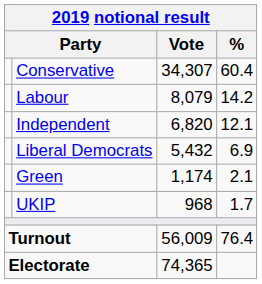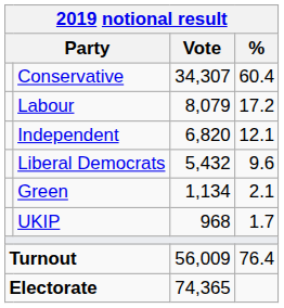 <table class="wikitable">
 <tr>
 <th colspan="4"><a href='#'>2019</a> <a href='#'>notional result</a></th>
 </tr>
 <tr>
 <th bgcolor="#DDDDFF" width="130px" colspan="2">Party</th>
 <th bgcolor="#DDDDFF" width="50px">Vote</th>
 <th bgcolor="#DDDDFF" width="30px">%</th>
 </tr>
 <tr>
 <td></td>
 <td><a href='#'>Conservative</a></td>
 <td align=right>34,307</td>
 <td align=right>60.4</td>
 </tr>
 <tr>
 <td></td>
 <td><a href='#'>Labour</a></td>
 <td align=right>8,079</td>
-<td align=right>14.2</td>
+<td align=right>17.2</td>
 </tr>
 <tr>
 <td></td>
 <td><a href='#'>Independent</a></td>
 <td align=right>6,820</td>
 <td align=right>12.1</td>
 </tr>
 <tr>
 <td></td>
 <td><a href='#'>Liberal Democrats</a></td>
 <td align=right>5,432</td>
-<td align=right>6.9</td>
+<td align=right>9.6</td>
 </tr>
 <tr>
 <td></td>
 <td><a href='#'>Green</a></td>
-<td align=right>1,174</td>
+<td align=right>1,134</td>
 <td align=right>2.1</td>
 </tr>
 <tr>
 <td></td>
 <td><a href='#'>UKIP</a></td>
 <td align=right>968</td>
 <td align=right>1.7</td>
 </tr>
 <tr>
 <td colspan="4" bgcolor="#EAECF0"></td>
 </tr>
 <tr>
 <td colspan="2"><strong>Turnout</strong></td>
 <td align=right>56,009</td>
 <td align=right>76.4</td>
 </tr>
 <tr>
 <td colspan="2"><strong>Electorate</strong></td>
 <td align=right>74,365</td>
 </tr>
 </table>
